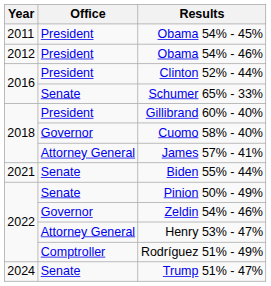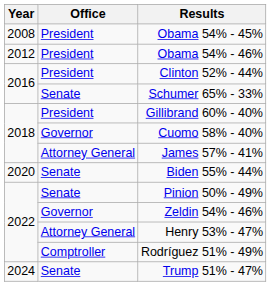 <table class=wikitable>
 <tr>
 <th>Year</th>
 <th>Office</th>
 <th>Results</th>
 </tr>
 <tr>
-<td>2011</td>
+<td>2008</td>
 <td><a href='#'>President</a></td>
 <td align="right" ><a href='#'>Obama</a> 54% - 45%</td>
 </tr>
 <tr>
 <td>2012</td>
 <td><a href='#'>President</a></td>
 <td align="right" ><a href='#'>Obama</a> 54% - 46%</td>
 </tr>
 <tr>
 <td rowspan=2>2016</td>
 <td><a href='#'>President</a></td>
 <td align="right" ><a href='#'>Clinton</a> 52% - 44%</td>
 </tr>
 <tr>
 <td><a href='#'>Senate</a></td>
 <td align="right" ><a href='#'>Schumer</a> 65% - 33%</td>
 </tr>
 <tr>
 <td rowspan=3>2018</td>
 <td><a href='#'>President</a></td>
 <td align="right" ><a href='#'>Gillibrand</a> 60% - 40%</td>
 </tr>
 <tr>
 <td><a href='#'>Governor</a></td>
 <td align="right" ><a href='#'>Cuomo</a> 58% - 40%</td>
 </tr>
 <tr>
 <td><a href='#'>Attorney General</a></td>
 <td align="right" ><a href='#'>James</a> 57% - 41%</td>
 </tr>
 <tr>
-<td>2021</td>
+<td>2020</td>
 <td><a href='#'>Senate</a></td>
 <td align="right" ><a href='#'>Biden</a> 55% - 44%</td>
 </tr>
 <tr>
 <td rowspan=4>2022</td>
 <td><a href='#'>Senate</a></td>
 <td align="right" ><a href='#'>Pinion</a> 50% - 49%</td>
 </tr>
 <tr>
 <td><a href='#'>Governor</a></td>
 <td align="right" ><a href='#'>Zeldin</a> 54% - 46%</td>
 </tr>
 <tr>
 <td><a href='#'>Attorney General</a></td>
 <td align="right" >Henry 53% - 47%</td>
 </tr>
 <tr>
 <td><a href='#'>Comptroller</a></td>
 <td align="right" >Rodríguez 51% - 49%</td>
 </tr>
 <tr>
 <td>2024</td>
 <td><a href='#'>Senate</a></td>
 <td align="right" ><a href='#'>Trump</a> 51% - 47%</td>
 </tr>
 </table>
